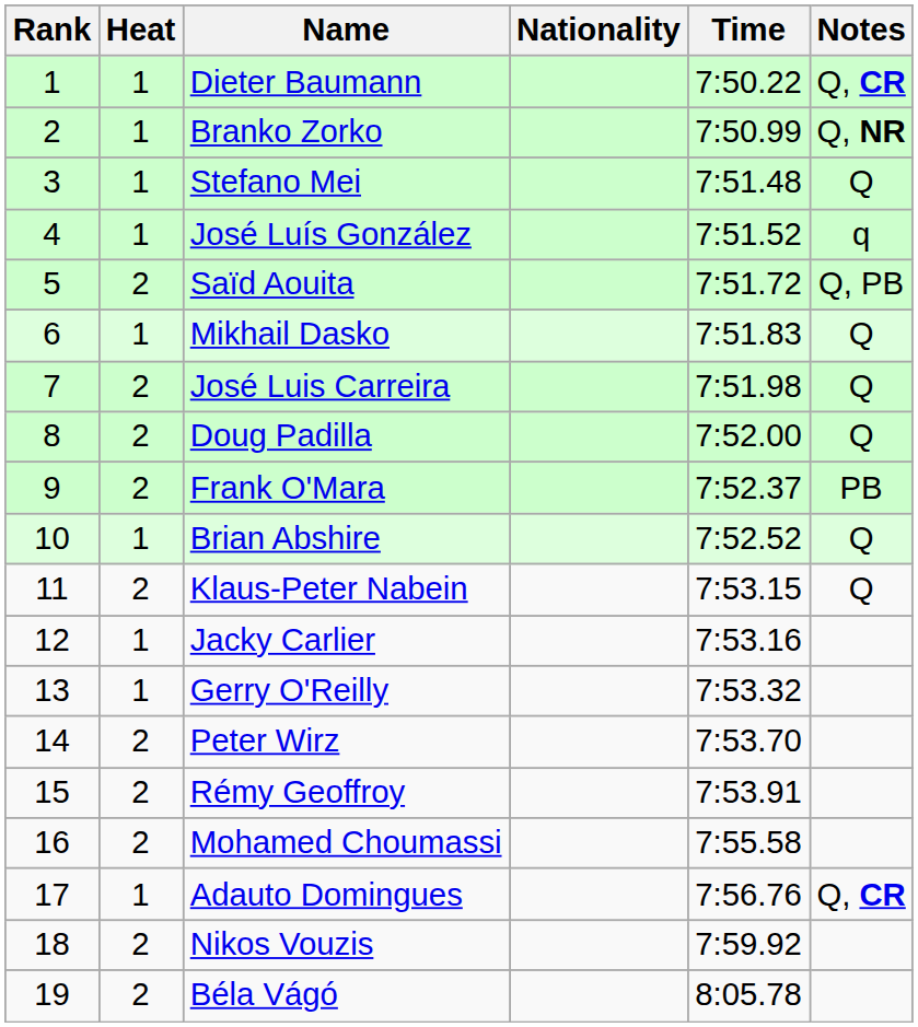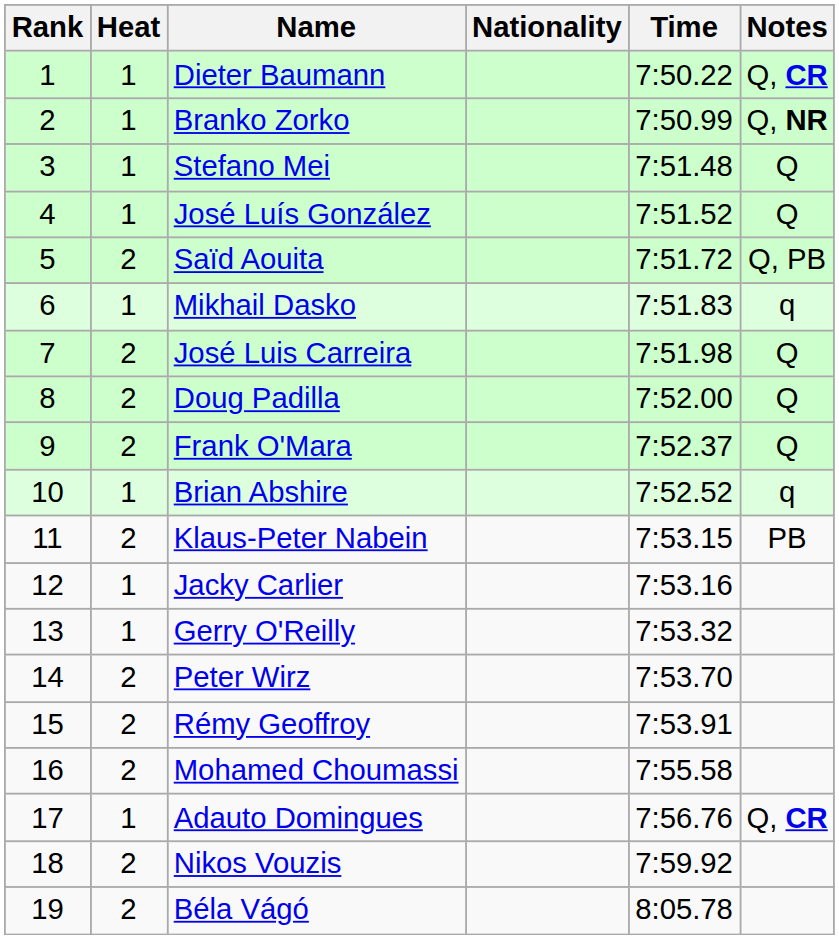 <table class="wikitable sortable" style="text-align:center">
 <tr>
 <th>Rank</th>
 <th>Heat</th>
 <th>Name</th>
 <th>Nationality</th>
 <th>Time</th>
 <th>Notes</th>
 </tr>
 <tr bgcolor=ccffcc>
 <td>1</td>
 <td>1</td>
 <td align="left"><a href='#'>Dieter Baumann</a></td>
 <td align=left></td>
 <td>7:50.22</td>
 <td>Q, <strong><a href='#'>CR</a></strong></td>
 </tr>
 <tr bgcolor=ccffcc>
 <td>2</td>
 <td>1</td>
 <td align="left"><a href='#'>Branko Zorko</a></td>
 <td align=left></td>
 <td>7:50.99</td>
 <td>Q, <strong>NR</strong></td>
 </tr>
 <tr bgcolor=ccffcc>
 <td>3</td>
 <td>1</td>
 <td align="left"><a href='#'>Stefano Mei</a></td>
 <td align=left></td>
 <td>7:51.48</td>
 <td>Q</td>
 </tr>
 <tr bgcolor=ccffcc>
 <td>4</td>
 <td>1</td>
 <td align="left"><a href='#'>José Luís González</a></td>
 <td align=left></td>
 <td>7:51.52</td>
-<td>q</td>
+<td>Q</td>
 </tr>
 <tr bgcolor=ccffcc>
 <td>5</td>
 <td>2</td>
 <td align="left"><a href='#'>Saïd Aouita</a></td>
 <td align=left></td>
 <td>7:51.72</td>
 <td>Q, PB</td>
 </tr>
 <tr bgcolor=ddffdd>
 <td>6</td>
 <td>1</td>
 <td align="left"><a href='#'>Mikhail Dasko</a></td>
 <td align=left></td>
 <td>7:51.83</td>
-<td>Q</td>
+<td>q</td>
 </tr>
 <tr bgcolor=ccffcc>
 <td>7</td>
 <td>2</td>
 <td align="left"><a href='#'>José Luis Carreira</a></td>
 <td align=left></td>
 <td>7:51.98</td>
 <td>Q</td>
 </tr>
 <tr bgcolor=ccffcc>
 <td>8</td>
 <td>2</td>
 <td align="left"><a href='#'>Doug Padilla</a></td>
 <td align=left></td>
 <td>7:52.00</td>
 <td>Q</td>
 </tr>
 <tr bgcolor=ccffcc>
 <td>9</td>
 <td>2</td>
 <td align="left"><a href='#'>Frank O'Mara</a></td>
 <td align=left></td>
 <td>7:52.37</td>
-<td>PB</td>
+<td>Q</td>
 </tr>
 <tr bgcolor=ddffdd>
 <td>10</td>
 <td>1</td>
 <td align="left"><a href='#'>Brian Abshire</a></td>
 <td align=left></td>
 <td>7:52.52</td>
-<td>Q</td>
+<td>q</td>
 </tr>
 <tr>
 <td>11</td>
 <td>2</td>
 <td align="left"><a href='#'>Klaus-Peter Nabein</a></td>
 <td align=left></td>
 <td>7:53.15</td>
-<td>Q</td>
+<td>PB</td>
 </tr>
 <tr>
 <td>12</td>
 <td>1</td>
 <td align="left"><a href='#'>Jacky Carlier</a></td>
 <td align=left></td>
 <td>7:53.16</td>
 <td></td>
 </tr>
 <tr>
 <td>13</td>
 <td>1</td>
 <td align="left"><a href='#'>Gerry O'Reilly</a></td>
 <td align=left></td>
 <td>7:53.32</td>
 <td></td>
 </tr>
 <tr>
 <td>14</td>
 <td>2</td>
 <td align="left"><a href='#'>Peter Wirz</a></td>
 <td align=left></td>
 <td>7:53.70</td>
 <td></td>
 </tr>
 <tr>
 <td>15</td>
 <td>2</td>
 <td align="left"><a href='#'>Rémy Geoffroy</a></td>
 <td align=left></td>
 <td>7:53.91</td>
 <td></td>
 </tr>
 <tr>
 <td>16</td>
 <td>2</td>
 <td align="left"><a href='#'>Mohamed Choumassi</a></td>
 <td align=left></td>
 <td>7:55.58</td>
 <td></td>
 </tr>
 <tr>
 <td>17</td>
 <td>1</td>
 <td align="left"><a href='#'>Adauto Domingues</a></td>
 <td align=left></td>
 <td>7:56.76</td>
 <td>Q, <strong><a href='#'>CR</a></strong></td>
 </tr>
 <tr>
 <td>18</td>
 <td>2</td>
 <td align="left"><a href='#'>Nikos Vouzis</a></td>
 <td align=left></td>
 <td>7:59.92</td>
 <td></td>
 </tr>
 <tr>
 <td>19</td>
 <td>2</td>
 <td align="left"><a href='#'>Béla Vágó</a></td>
 <td align=left></td>
 <td>8:05.78</td>
 <td></td>
 </tr>
 </table>
